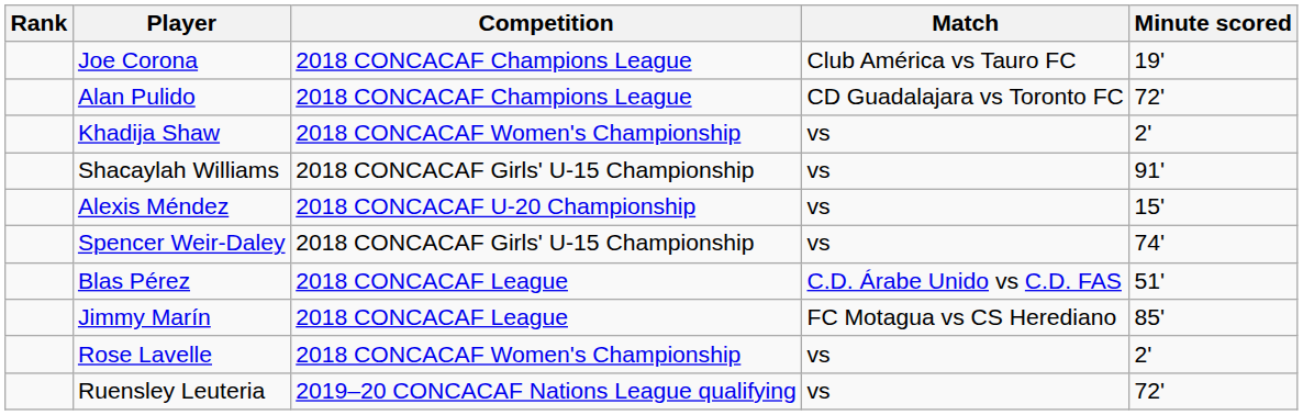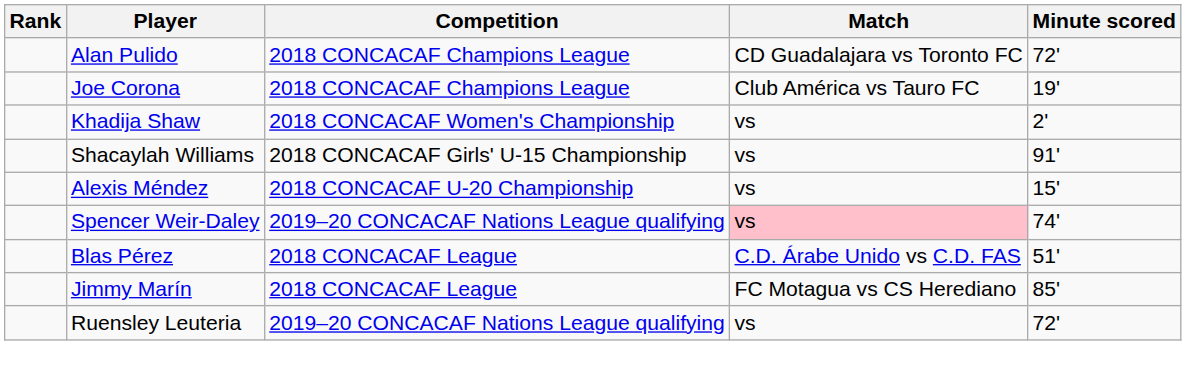 <table class="wikitable">
 <tr>
 <th>Rank</th>
 <th>Player</th>
 <th>Competition</th>
 <th>Match</th>
 <th>Minute scored</th>
 </tr>
 <tr>
 <td></td>
+<td> <a href='#'>Alan Pulido</a></td>
+<td><a href='#'>2018 CONCACAF Champions League</a></td>
+<td> CD Guadalajara vs  Toronto FC</td>
+<td>72'</td>
+</tr>
+<tr>
+<td></td>
 <td> <a href='#'>Joe Corona</a></td>
 <td><a href='#'>2018 CONCACAF Champions League</a></td>
 <td> Club América vs  Tauro FC</td>
 <td>19'</td>
-</tr>
-<tr>
-<td></td>
-<td> <a href='#'>Alan Pulido</a></td>
-<td><a href='#'>2018 CONCACAF Champions League</a></td>
-<td> CD Guadalajara vs  Toronto FC</td>
-<td>72'</td>
 </tr>
 <tr>
 <td></td>
 <td> <a href='#'>Khadija Shaw</a></td>
 <td><a href='#'>2018 CONCACAF Women's Championship</a></td>
 <td> vs </td>
 <td>2'</td>
 </tr>
 <tr>
 <td></td>
 <td> Shacaylah Williams</td>
 <td>2018 CONCACAF Girls' U-15 Championship</td>
 <td> vs </td>
 <td>91'</td>
 </tr>
 <tr>
 <td></td>
 <td> <a href='#'>Alexis Méndez</a></td>
 <td><a href='#'>2018 CONCACAF U-20 Championship</a></td>
 <td> vs </td>
 <td>15'</td>
 </tr>
 <tr>
 <td></td>
 <td> <a href='#'>Spencer Weir-Daley</a></td>
-<td>2018 CONCACAF Girls' U-15 Championship</td>
-<td> vs </td>
+<td><a href='#'>2019–20 CONCACAF Nations League qualifying</a></td>
+<td style="background: pink;"> vs </td>
 <td>74'</td>
 </tr>
 <tr>
 <td></td>
 <td> <a href='#'>Blas Pérez</a></td>
 <td><a href='#'>2018 CONCACAF League</a></td>
 <td> <a href='#'>C.D. Árabe Unido</a>   vs  <a href='#'>C.D. FAS</a></td>
 <td>51'</td>
 </tr>
 <tr>
 <td></td>
 <td> <a href='#'>Jimmy Marín</a></td>
 <td><a href='#'>2018 CONCACAF League</a></td>
 <td> FC Motagua vs CS  Herediano</td>
 <td>85'</td>
 </tr>
 <tr>
 <td></td>
-<td> <a href='#'>Rose Lavelle</a></td>
-<td><a href='#'>2018 CONCACAF Women's Championship</a></td>
-<td> vs </td>
-<td>2'</td>
-</tr>
-<tr>
-<td></td>
 <td> Ruensley Leuteria</td>
 <td><a href='#'>2019–20 CONCACAF Nations League qualifying</a></td>
 <td> vs </td>
 <td>72'</td>
 </tr>
 </table>
